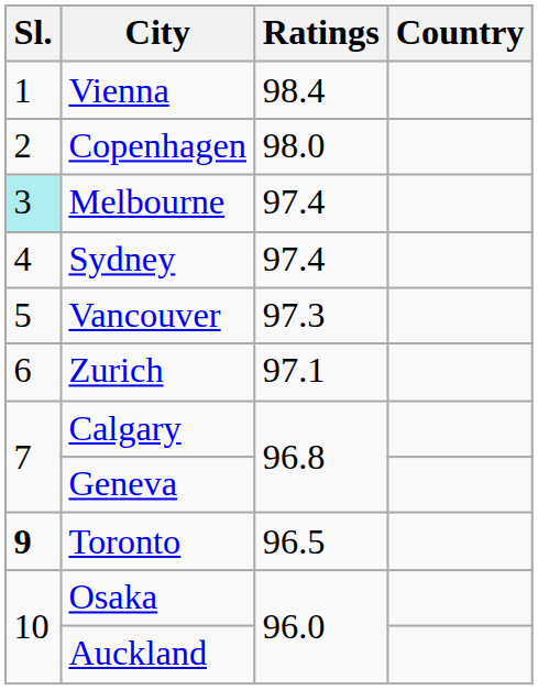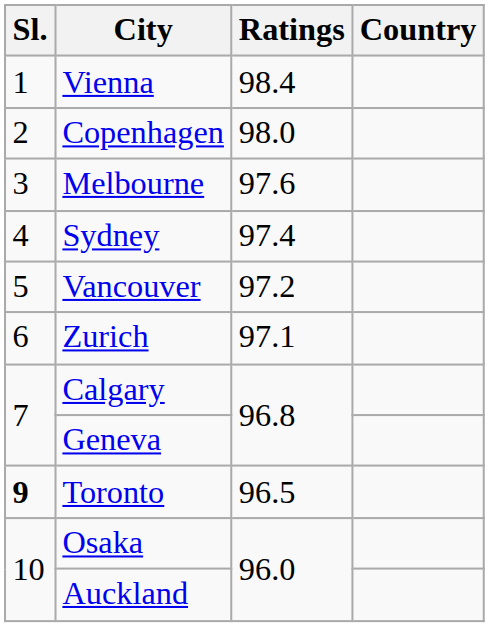 <table class="wikitable">
 <tr>
 <th>Sl.</th>
 <th>City</th>
 <th>Ratings</th>
 <th>Country</th>
 </tr>
 <tr>
 <td>1</td>
 <td><a href='#'>Vienna</a></td>
 <td>98.4</td>
 <td></td>
 </tr>
 <tr>
 <td>2</td>
 <td><a href='#'>Copenhagen</a></td>
 <td>98.0</td>
 <td></td>
 </tr>
 <tr>
-<td style="background: paleturquoise;">3</td>
+<td>3</td>
 <td><a href='#'>Melbourne</a></td>
-<td>97.4</td>
+<td>97.6</td>
 <td></td>
 </tr>
 <tr>
 <td>4</td>
 <td><a href='#'>Sydney</a></td>
 <td>97.4</td>
 <td></td>
 </tr>
 <tr>
 <td>5</td>
 <td><a href='#'>Vancouver</a></td>
-<td>97.3</td>
+<td>97.2</td>
 <td></td>
 </tr>
 <tr>
 <td>6</td>
 <td><a href='#'>Zurich</a></td>
 <td>97.1</td>
 <td></td>
 </tr>
 <tr>
 <td rowspan="2">7</td>
 <td><a href='#'>Calgary</a></td>
 <td rowspan="2">96.8</td>
 <td></td>
 </tr>
 <tr>
 <td><a href='#'>Geneva</a></td>
 <td></td>
 </tr>
 <tr>
 <td><strong>9</strong></td>
 <td><a href='#'>Toronto</a></td>
 <td>96.5</td>
 <td></td>
 </tr>
 <tr>
 <td rowspan="2">10</td>
 <td><a href='#'>Osaka</a></td>
 <td rowspan="2">96.0</td>
 <td></td>
 </tr>
 <tr>
 <td><a href='#'>Auckland</a></td>
 <td></td>
 </tr>
 </table>
